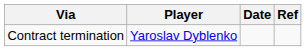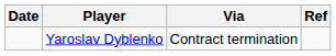 <table class="wikitable">
 <tr style="background:#ddd; text-align:center;">
+<th>Date</th>
+<th>Player</th>
 <th>Via</th>
-<th>Player</th>
-<th>Date</th>
 <th>Ref</th>
 </tr>
 <tr>
+<td></td>
+<td><a href='#'>Yaroslav Dyblenko</a></td>
 <td>Contract termination</td>
-<td><a href='#'>Yaroslav Dyblenko</a></td>
-<td></td>
 <td></td>
 </tr>
 </table>
